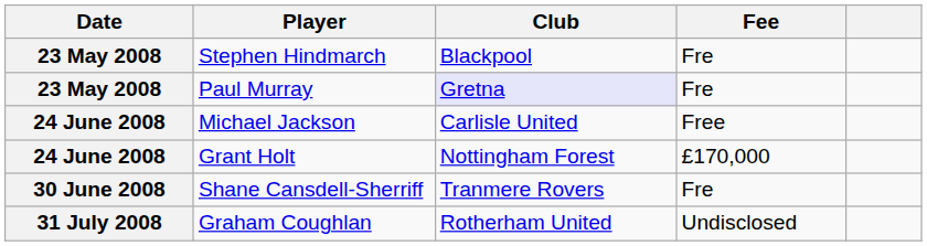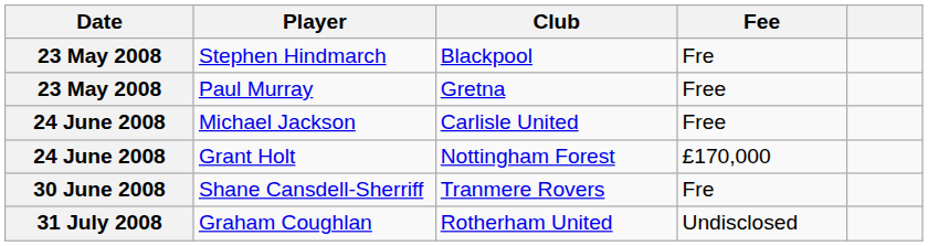 <table class="wikitable plainrowheaders">
 <tr>
 <th scope=col width=135px>Date</th>
 <th scope=col width=175px>Player</th>
 <th scope=col width=175px>Club</th>
 <th scope=col width=120px>Fee</th>
 <th scope=col width=50px class=unsortable></th>
 </tr>
 <tr>
 <th scope=row>23 May 2008</th>
 <td><a href='#'>Stephen Hindmarch</a></td>
 <td><a href='#'>Blackpool</a></td>
 <td>Fre</td>
 <td align="center"></td>
 </tr>
 <tr>
 <th scope=row>23 May 2008</th>
 <td><a href='#'>Paul Murray</a></td>
-<td style="background: lavender;"><a href='#'>Gretna</a></td>
-<td>Fre</td>
+<td><a href='#'>Gretna</a></td>
+<td>Free</td>
 <td align="center"></td>
 </tr>
 <tr>
 <th scope=row>24 June 2008</th>
 <td><a href='#'>Michael Jackson</a></td>
 <td><a href='#'>Carlisle United</a></td>
 <td>Free</td>
 <td align="center"></td>
 </tr>
 <tr>
 <th scope=row>24 June 2008</th>
 <td><a href='#'>Grant Holt</a></td>
 <td><a href='#'>Nottingham Forest</a></td>
 <td>£170,000</td>
 <td align="center"></td>
 </tr>
 <tr>
 <th scope=row>30 June 2008</th>
 <td><a href='#'>Shane Cansdell-Sherriff</a></td>
 <td><a href='#'>Tranmere Rovers</a></td>
 <td>Fre</td>
 <td align="center"></td>
 </tr>
 <tr>
 <th scope=row>31 July 2008</th>
 <td><a href='#'>Graham Coughlan</a></td>
 <td><a href='#'>Rotherham United</a></td>
 <td>Undisclosed</td>
 <td align="center"></td>
 </tr>
 </table>
